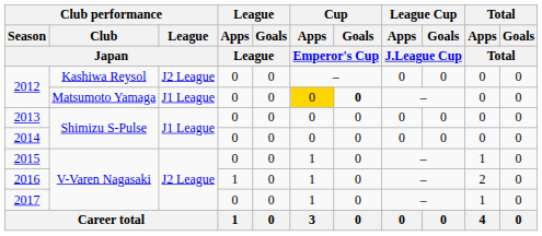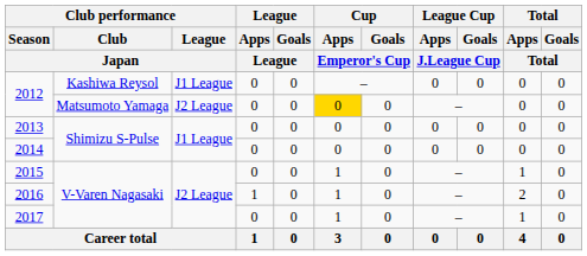 <table class="wikitable" style="text-align:center">
 <tr>
 <th colspan=3>Club performance</th>
 <th colspan=2>League</th>
 <th colspan=2>Cup</th>
 <th colspan=2>League Cup</th>
 <th colspan=2>Total</th>
 </tr>
 <tr>
 <th>Season</th>
 <th>Club</th>
 <th>League</th>
 <th>Apps</th>
 <th>Goals</th>
 <th>Apps</th>
 <th>Goals</th>
 <th>Apps</th>
 <th>Goals</th>
 <th>Apps</th>
 <th>Goals</th>
 </tr>
 <tr>
 <th colspan=3>Japan</th>
 <th colspan=2>League</th>
 <th colspan=2><a href='#'>Emperor's Cup</a></th>
 <th colspan=2><a href='#'>J.League Cup</a></th>
 <th colspan=2>Total</th>
 </tr>
 <tr>
 <td rowspan="2"><a href='#'>2012</a></td>
 <td><a href='#'>Kashiwa Reysol</a></td>
-<td><a href='#'>J2 League</a></td>
+<td><a href='#'>J1 League</a></td>
 <td>0</td>
 <td>0</td>
 <td colspan="2">–</td>
 <td>0</td>
 <td>0</td>
 <td>0</td>
 <td>0</td>
 </tr>
 <tr>
 <td><a href='#'>Matsumoto Yamaga</a></td>
-<td><a href='#'>J1 League</a></td>
+<td><a href='#'>J2 League</a></td>
 <td>0</td>
 <td>0</td>
 <td style="background: gold;">0</td>
-<td><strong>0</strong></td>
+<td>0</td>
 <td colspan="2">–</td>
 <td>0</td>
 <td>0</td>
 </tr>
 <tr>
 <td><a href='#'>2013</a></td>
 <td rowspan="2"><a href='#'>Shimizu S-Pulse</a></td>
 <td rowspan="2"><a href='#'>J1 League</a></td>
 <td>0</td>
 <td>0</td>
 <td>0</td>
 <td>0</td>
 <td>0</td>
 <td>0</td>
 <td>0</td>
 <td>0</td>
 </tr>
 <tr>
 <td><a href='#'>2014</a></td>
 <td>0</td>
 <td>0</td>
 <td>0</td>
 <td>0</td>
 <td>0</td>
 <td>0</td>
 <td>0</td>
 <td>0</td>
 </tr>
 <tr>
 <td><a href='#'>2015</a></td>
 <td rowspan="3"><a href='#'>V-Varen Nagasaki</a></td>
 <td rowspan="3"><a href='#'>J2 League</a></td>
 <td>0</td>
 <td>0</td>
 <td>1</td>
 <td>0</td>
 <td colspan="2">–</td>
 <td>1</td>
 <td>0</td>
 </tr>
 <tr>
 <td><a href='#'>2016</a></td>
 <td>1</td>
 <td>0</td>
 <td>1</td>
 <td>0</td>
 <td colspan="2">–</td>
 <td>2</td>
 <td>0</td>
 </tr>
 <tr>
 <td><a href='#'>2017</a></td>
 <td>0</td>
 <td>0</td>
 <td>1</td>
 <td>0</td>
 <td colspan="2">–</td>
 <td>1</td>
 <td>0</td>
 </tr>
 <tr>
 <th colspan=3>Career total</th>
 <th>1</th>
 <th>0</th>
 <th>3</th>
 <th>0</th>
 <th>0</th>
 <th>0</th>
 <th>4</th>
 <th>0</th>
 </tr>
 </table>
